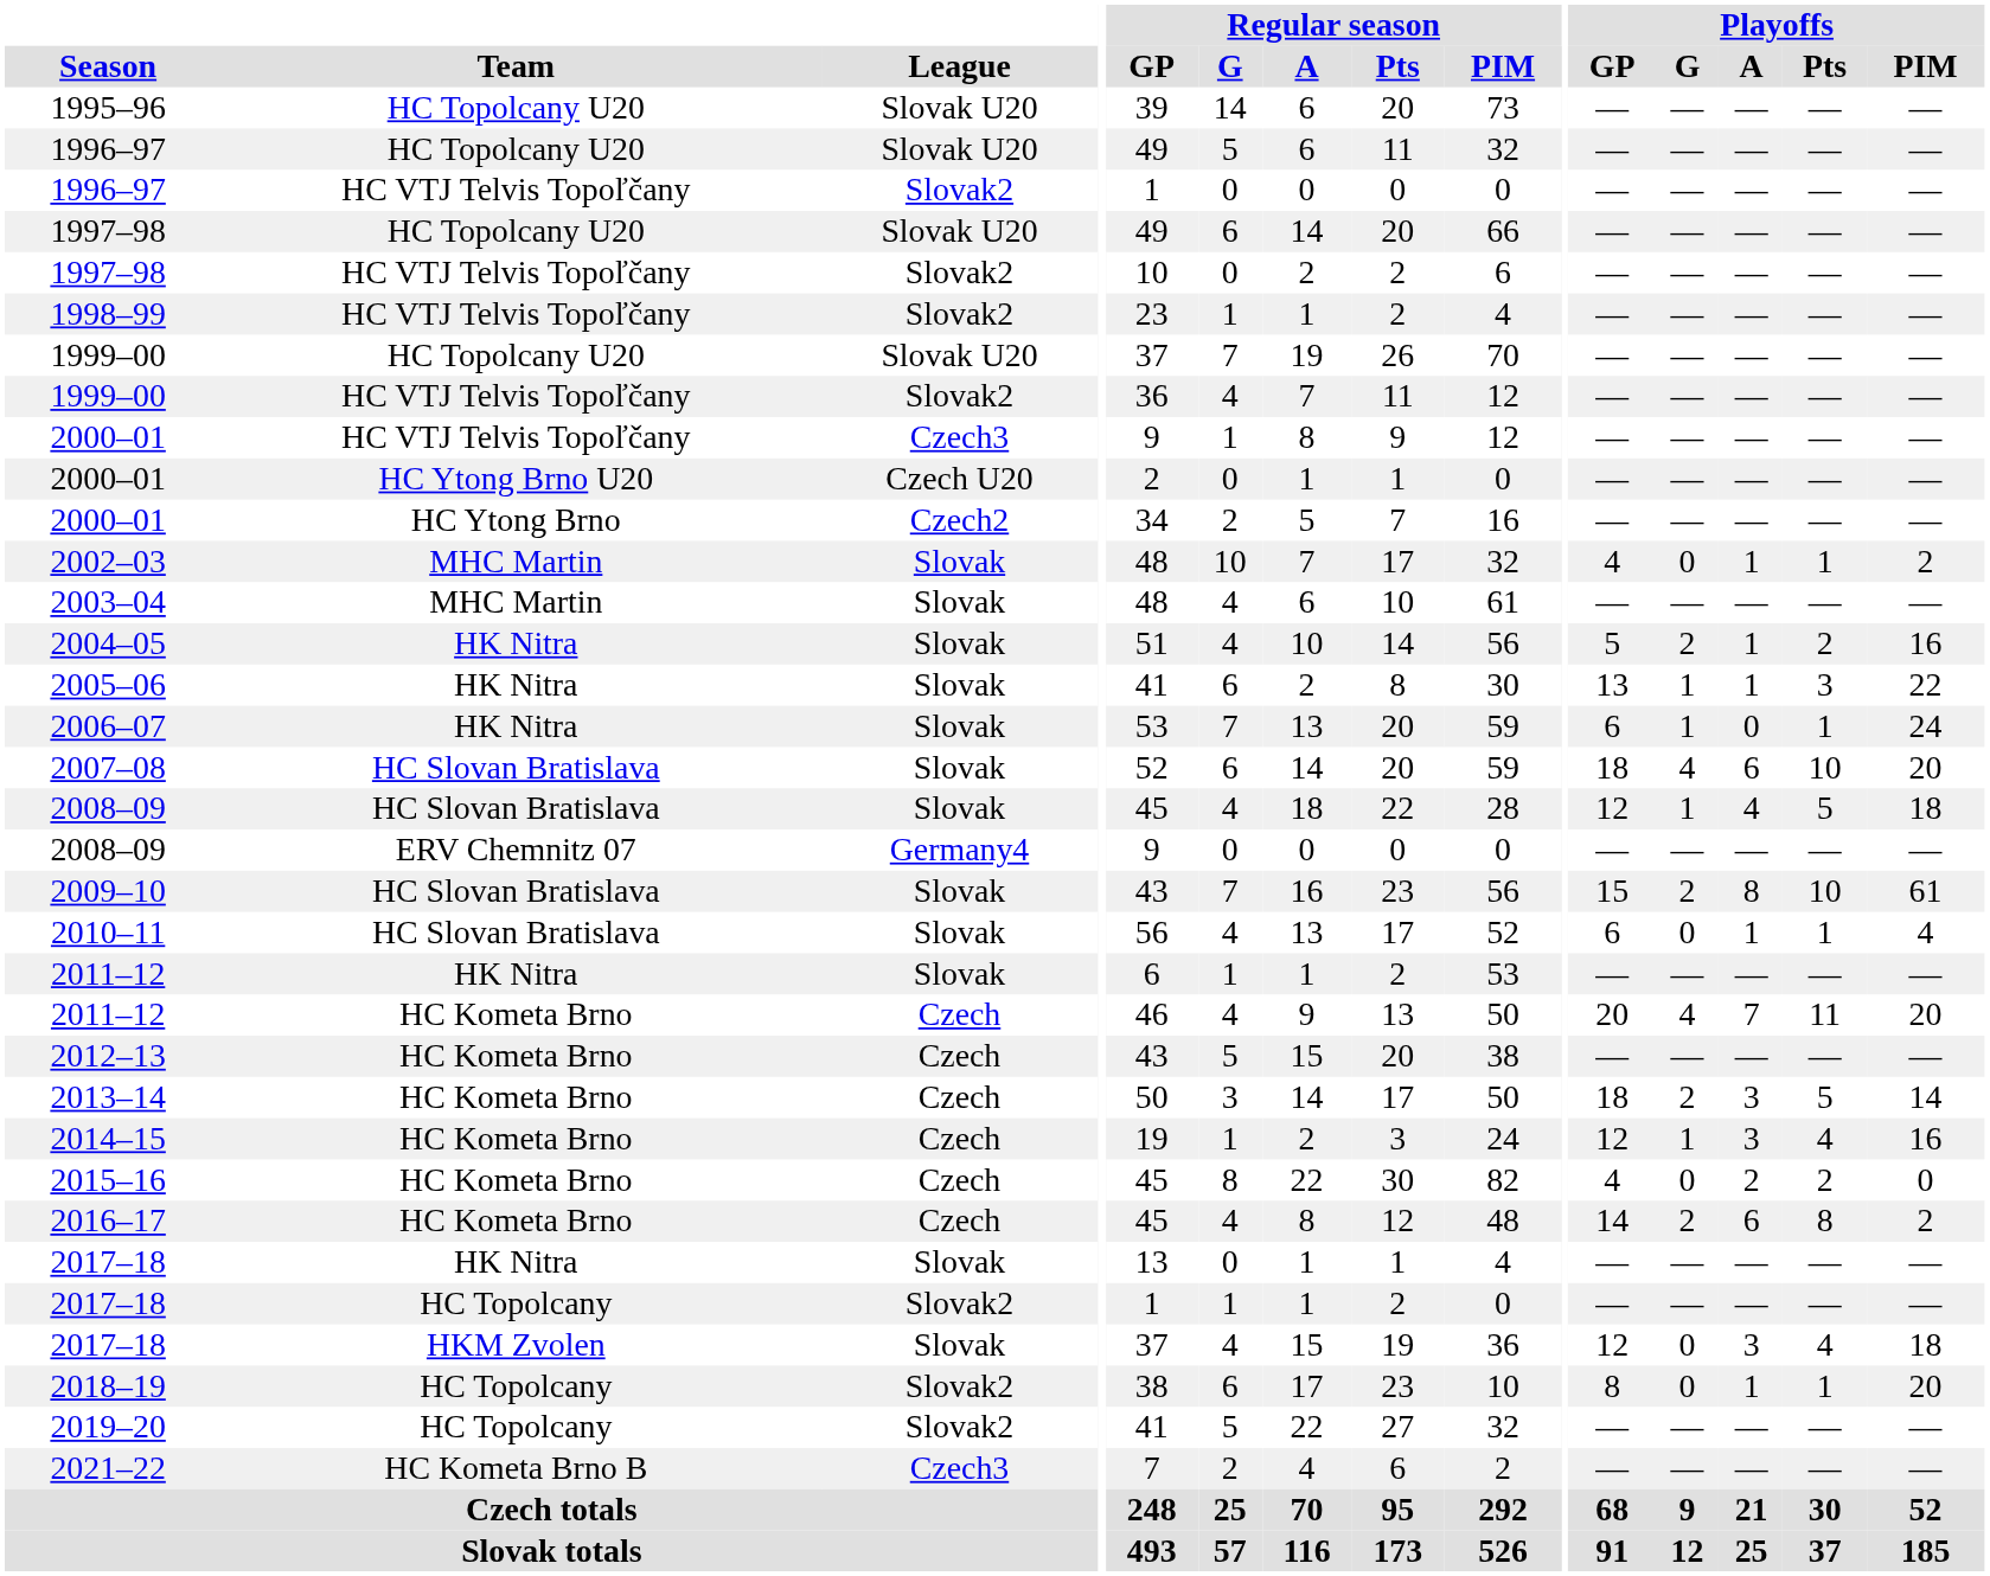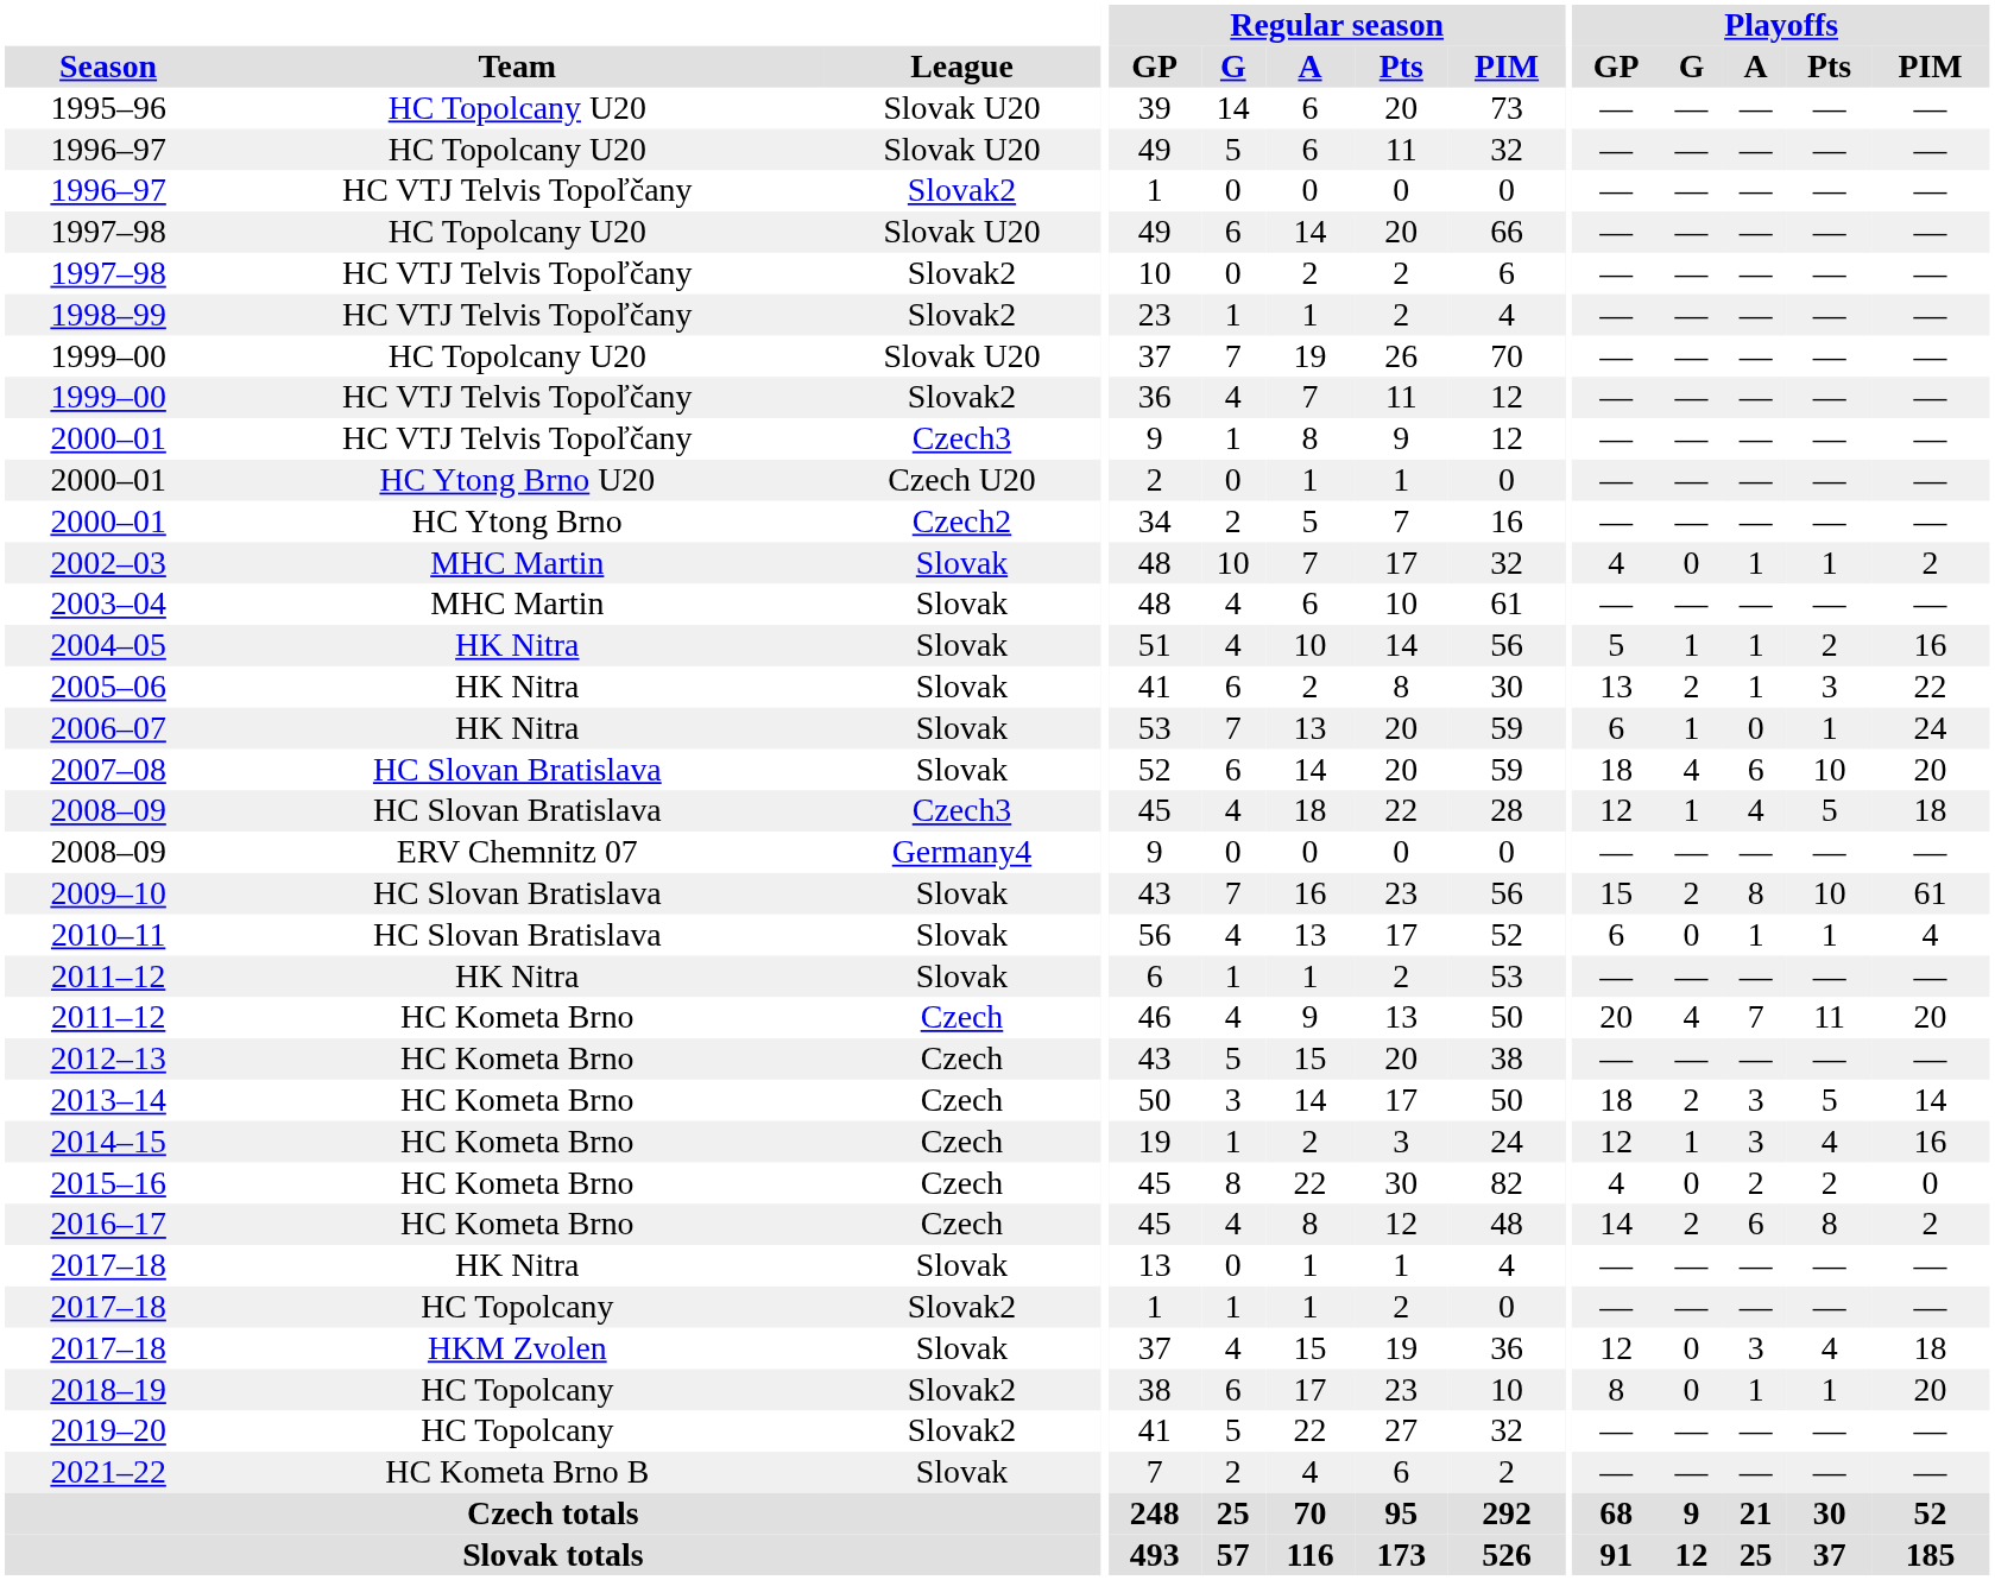 <table border="0" cellpadding="1" cellspacing="0" style="text-align:center; width:60em">
 <tr bgcolor="#e0e0e0">
 <th colspan="3" bgcolor="#ffffff"></th>
 <th rowspan="99" bgcolor="#ffffff"></th>
 <th colspan="5"><a href='#'>Regular season</a></th>
 <th rowspan="99" bgcolor="#ffffff"></th>
 <th colspan="5"><a href='#'>Playoffs</a></th>
 </tr>
 <tr bgcolor="#e0e0e0">
 <th><a href='#'>Season</a></th>
 <th>Team</th>
 <th>League</th>
 <th>GP</th>
 <th><a href='#'>G</a></th>
 <th><a href='#'>A</a></th>
 <th><a href='#'>Pts</a></th>
 <th><a href='#'>PIM</a></th>
 <th>GP</th>
 <th>G</th>
 <th>A</th>
 <th>Pts</th>
 <th>PIM</th>
 </tr>
 <tr>
 <td>1995–96</td>
 <td><a href='#'>HC Topolcany</a> U20</td>
 <td>Slovak U20</td>
 <td>39</td>
 <td>14</td>
 <td>6</td>
 <td>20</td>
 <td>73</td>
 <td>—</td>
 <td>—</td>
 <td>—</td>
 <td>—</td>
 <td>—</td>
 </tr>
 <tr bgcolor="#f0f0f0">
 <td>1996–97</td>
 <td>HC Topolcany U20</td>
 <td>Slovak U20</td>
 <td>49</td>
 <td>5</td>
 <td>6</td>
 <td>11</td>
 <td>32</td>
 <td>—</td>
 <td>—</td>
 <td>—</td>
 <td>—</td>
 <td>—</td>
 </tr>
 <tr>
 <td><a href='#'>1996–97</a></td>
 <td>HC VTJ Telvis Topoľčany</td>
 <td><a href='#'>Slovak2</a></td>
 <td>1</td>
 <td>0</td>
 <td>0</td>
 <td>0</td>
 <td>0</td>
 <td>—</td>
 <td>—</td>
 <td>—</td>
 <td>—</td>
 <td>—</td>
 </tr>
 <tr bgcolor="#f0f0f0">
 <td>1997–98</td>
 <td>HC Topolcany U20</td>
 <td>Slovak U20</td>
 <td>49</td>
 <td>6</td>
 <td>14</td>
 <td>20</td>
 <td>66</td>
 <td>—</td>
 <td>—</td>
 <td>—</td>
 <td>—</td>
 <td>—</td>
 </tr>
 <tr>
 <td><a href='#'>1997–98</a></td>
 <td>HC VTJ Telvis Topoľčany</td>
 <td>Slovak2</td>
 <td>10</td>
 <td>0</td>
 <td>2</td>
 <td>2</td>
 <td>6</td>
 <td>—</td>
 <td>—</td>
 <td>—</td>
 <td>—</td>
 <td>—</td>
 </tr>
 <tr bgcolor="#f0f0f0">
 <td><a href='#'>1998–99</a></td>
 <td>HC VTJ Telvis Topoľčany</td>
 <td>Slovak2</td>
 <td>23</td>
 <td>1</td>
 <td>1</td>
 <td>2</td>
 <td>4</td>
 <td>—</td>
 <td>—</td>
 <td>—</td>
 <td>—</td>
 <td>—</td>
 </tr>
 <tr>
 <td>1999–00</td>
 <td>HC Topolcany U20</td>
 <td>Slovak U20</td>
 <td>37</td>
 <td>7</td>
 <td>19</td>
 <td>26</td>
 <td>70</td>
 <td>—</td>
 <td>—</td>
 <td>—</td>
 <td>—</td>
 <td>—</td>
 </tr>
 <tr bgcolor="#f0f0f0">
 <td><a href='#'>1999–00</a></td>
 <td>HC VTJ Telvis Topoľčany</td>
 <td>Slovak2</td>
 <td>36</td>
 <td>4</td>
 <td>7</td>
 <td>11</td>
 <td>12</td>
 <td>—</td>
 <td>—</td>
 <td>—</td>
 <td>—</td>
 <td>—</td>
 </tr>
 <tr>
 <td><a href='#'>2000–01</a></td>
 <td>HC VTJ Telvis Topoľčany</td>
 <td><a href='#'>Czech3</a></td>
 <td>9</td>
 <td>1</td>
 <td>8</td>
 <td>9</td>
 <td>12</td>
 <td>—</td>
 <td>—</td>
 <td>—</td>
 <td>—</td>
 <td>—</td>
 </tr>
 <tr bgcolor="#f0f0f0">
 <td>2000–01</td>
 <td><a href='#'>HC Ytong Brno</a> U20</td>
 <td>Czech U20</td>
 <td>2</td>
 <td>0</td>
 <td>1</td>
 <td>1</td>
 <td>0</td>
 <td>—</td>
 <td>—</td>
 <td>—</td>
 <td>—</td>
 <td>—</td>
 </tr>
 <tr>
 <td><a href='#'>2000–01</a></td>
 <td>HC Ytong Brno</td>
 <td><a href='#'>Czech2</a></td>
 <td>34</td>
 <td>2</td>
 <td>5</td>
 <td>7</td>
 <td>16</td>
 <td>—</td>
 <td>—</td>
 <td>—</td>
 <td>—</td>
 <td>—</td>
 </tr>
 <tr bgcolor="#f0f0f0">
 <td><a href='#'>2002–03</a></td>
 <td><a href='#'>MHC Martin</a></td>
 <td><a href='#'>Slovak</a></td>
 <td>48</td>
 <td>10</td>
 <td>7</td>
 <td>17</td>
 <td>32</td>
 <td>4</td>
 <td>0</td>
 <td>1</td>
 <td>1</td>
 <td>2</td>
 </tr>
 <tr>
 <td><a href='#'>2003–04</a></td>
 <td>MHC Martin</td>
 <td>Slovak</td>
 <td>48</td>
 <td>4</td>
 <td>6</td>
 <td>10</td>
 <td>61</td>
 <td>—</td>
 <td>—</td>
 <td>—</td>
 <td>—</td>
 <td>—</td>
 </tr>
 <tr bgcolor="#f0f0f0">
 <td><a href='#'>2004–05</a></td>
 <td><a href='#'>HK Nitra</a></td>
 <td>Slovak</td>
 <td>51</td>
 <td>4</td>
 <td>10</td>
 <td>14</td>
 <td>56</td>
 <td>5</td>
-<td>2</td>
+<td>1</td>
 <td>1</td>
 <td>2</td>
 <td>16</td>
 </tr>
 <tr>
 <td><a href='#'>2005–06</a></td>
 <td>HK Nitra</td>
 <td>Slovak</td>
 <td>41</td>
 <td>6</td>
 <td>2</td>
 <td>8</td>
 <td>30</td>
 <td>13</td>
-<td>1</td>
+<td>2</td>
 <td>1</td>
 <td>3</td>
 <td>22</td>
 </tr>
 <tr bgcolor="#f0f0f0">
 <td><a href='#'>2006–07</a></td>
 <td>HK Nitra</td>
 <td>Slovak</td>
 <td>53</td>
 <td>7</td>
 <td>13</td>
 <td>20</td>
 <td>59</td>
 <td>6</td>
 <td>1</td>
 <td>0</td>
 <td>1</td>
 <td>24</td>
 </tr>
 <tr>
 <td><a href='#'>2007–08</a></td>
 <td><a href='#'>HC Slovan Bratislava</a></td>
 <td>Slovak</td>
 <td>52</td>
 <td>6</td>
 <td>14</td>
 <td>20</td>
 <td>59</td>
 <td>18</td>
 <td>4</td>
 <td>6</td>
 <td>10</td>
 <td>20</td>
 </tr>
 <tr bgcolor="#f0f0f0">
 <td><a href='#'>2008–09</a></td>
 <td>HC Slovan Bratislava</td>
-<td>Slovak</td>
+<td><a href='#'>Czech3</a></td>
 <td>45</td>
 <td>4</td>
 <td>18</td>
 <td>22</td>
 <td>28</td>
 <td>12</td>
 <td>1</td>
 <td>4</td>
 <td>5</td>
 <td>18</td>
 </tr>
 <tr>
 <td>2008–09</td>
 <td>ERV Chemnitz 07</td>
 <td><a href='#'>Germany4</a></td>
 <td>9</td>
 <td>0</td>
 <td>0</td>
 <td>0</td>
 <td>0</td>
 <td>—</td>
 <td>—</td>
 <td>—</td>
 <td>—</td>
 <td>—</td>
 </tr>
 <tr bgcolor="#f0f0f0">
 <td><a href='#'>2009–10</a></td>
 <td>HC Slovan Bratislava</td>
 <td>Slovak</td>
 <td>43</td>
 <td>7</td>
 <td>16</td>
 <td>23</td>
 <td>56</td>
 <td>15</td>
 <td>2</td>
 <td>8</td>
 <td>10</td>
 <td>61</td>
 </tr>
 <tr>
 <td><a href='#'>2010–11</a></td>
 <td>HC Slovan Bratislava</td>
 <td>Slovak</td>
 <td>56</td>
 <td>4</td>
 <td>13</td>
 <td>17</td>
 <td>52</td>
 <td>6</td>
 <td>0</td>
 <td>1</td>
 <td>1</td>
 <td>4</td>
 </tr>
 <tr bgcolor="#f0f0f0">
 <td><a href='#'>2011–12</a></td>
 <td>HK Nitra</td>
 <td>Slovak</td>
 <td>6</td>
 <td>1</td>
 <td>1</td>
 <td>2</td>
 <td>53</td>
 <td>—</td>
 <td>—</td>
 <td>—</td>
 <td>—</td>
 <td>—</td>
 </tr>
 <tr>
 <td><a href='#'>2011–12</a></td>
 <td>HC Kometa Brno</td>
 <td><a href='#'>Czech</a></td>
 <td>46</td>
 <td>4</td>
 <td>9</td>
 <td>13</td>
 <td>50</td>
 <td>20</td>
 <td>4</td>
 <td>7</td>
 <td>11</td>
 <td>20</td>
 </tr>
 <tr bgcolor="#f0f0f0">
 <td><a href='#'>2012–13</a></td>
 <td>HC Kometa Brno</td>
 <td>Czech</td>
 <td>43</td>
 <td>5</td>
 <td>15</td>
 <td>20</td>
 <td>38</td>
 <td>—</td>
 <td>—</td>
 <td>—</td>
 <td>—</td>
 <td>—</td>
 </tr>
 <tr>
 <td><a href='#'>2013–14</a></td>
 <td>HC Kometa Brno</td>
 <td>Czech</td>
 <td>50</td>
 <td>3</td>
 <td>14</td>
 <td>17</td>
 <td>50</td>
 <td>18</td>
 <td>2</td>
 <td>3</td>
 <td>5</td>
 <td>14</td>
 </tr>
 <tr bgcolor="#f0f0f0">
 <td><a href='#'>2014–15</a></td>
 <td>HC Kometa Brno</td>
 <td>Czech</td>
 <td>19</td>
 <td>1</td>
 <td>2</td>
 <td>3</td>
 <td>24</td>
 <td>12</td>
 <td>1</td>
 <td>3</td>
 <td>4</td>
 <td>16</td>
 </tr>
 <tr>
 <td><a href='#'>2015–16</a></td>
 <td>HC Kometa Brno</td>
 <td>Czech</td>
 <td>45</td>
 <td>8</td>
 <td>22</td>
 <td>30</td>
 <td>82</td>
 <td>4</td>
 <td>0</td>
 <td>2</td>
 <td>2</td>
 <td>0</td>
 </tr>
 <tr bgcolor="#f0f0f0">
 <td><a href='#'>2016–17</a></td>
 <td>HC Kometa Brno</td>
 <td>Czech</td>
 <td>45</td>
 <td>4</td>
 <td>8</td>
 <td>12</td>
 <td>48</td>
 <td>14</td>
 <td>2</td>
 <td>6</td>
 <td>8</td>
 <td>2</td>
 </tr>
 <tr>
 <td><a href='#'>2017–18</a></td>
 <td>HK Nitra</td>
 <td>Slovak</td>
 <td>13</td>
 <td>0</td>
 <td>1</td>
 <td>1</td>
 <td>4</td>
 <td>—</td>
 <td>—</td>
 <td>—</td>
 <td>—</td>
 <td>—</td>
 </tr>
 <tr bgcolor="#f0f0f0">
 <td><a href='#'>2017–18</a></td>
 <td>HC Topolcany</td>
 <td>Slovak2</td>
 <td>1</td>
 <td>1</td>
 <td>1</td>
 <td>2</td>
 <td>0</td>
 <td>—</td>
 <td>—</td>
 <td>—</td>
 <td>—</td>
 <td>—</td>
 </tr>
 <tr>
 <td><a href='#'>2017–18</a></td>
 <td><a href='#'>HKM Zvolen</a></td>
 <td>Slovak</td>
 <td>37</td>
 <td>4</td>
 <td>15</td>
 <td>19</td>
 <td>36</td>
 <td>12</td>
 <td>0</td>
 <td>3</td>
 <td>4</td>
 <td>18</td>
 </tr>
 <tr bgcolor="#f0f0f0">
 <td><a href='#'>2018–19</a></td>
 <td>HC Topolcany</td>
 <td>Slovak2</td>
 <td>38</td>
 <td>6</td>
 <td>17</td>
 <td>23</td>
 <td>10</td>
 <td>8</td>
 <td>0</td>
 <td>1</td>
 <td>1</td>
 <td>20</td>
 </tr>
 <tr>
 <td><a href='#'>2019–20</a></td>
 <td>HC Topolcany</td>
 <td>Slovak2</td>
 <td>41</td>
 <td>5</td>
 <td>22</td>
 <td>27</td>
 <td>32</td>
 <td>—</td>
 <td>—</td>
 <td>—</td>
 <td>—</td>
 <td>—</td>
 </tr>
 <tr bgcolor="#f0f0f0">
 <td><a href='#'>2021–22</a></td>
 <td>HC Kometa Brno B</td>
-<td><a href='#'>Czech3</a></td>
+<td>Slovak</td>
 <td>7</td>
 <td>2</td>
 <td>4</td>
 <td>6</td>
 <td>2</td>
 <td>—</td>
 <td>—</td>
 <td>—</td>
 <td>—</td>
 <td>—</td>
 </tr>
 <tr>
 </tr>
 <tr ALIGN="center" bgcolor="#e0e0e0">
 <th colspan="3">Czech totals</th>
 <th ALIGN="center">248</th>
 <th ALIGN="center">25</th>
 <th ALIGN="center">70</th>
 <th ALIGN="center">95</th>
 <th ALIGN="center">292</th>
 <th ALIGN="center">68</th>
 <th ALIGN="center">9</th>
 <th ALIGN="center">21</th>
 <th ALIGN="center">30</th>
 <th ALIGN="center">52</th>
 </tr>
 <tr>
 </tr>
 <tr ALIGN="center" bgcolor="#e0e0e0">
 <th colspan="3">Slovak totals</th>
 <th ALIGN="center">493</th>
 <th ALIGN="center">57</th>
 <th ALIGN="center">116</th>
 <th ALIGN="center">173</th>
 <th ALIGN="center">526</th>
 <th ALIGN="center">91</th>
 <th ALIGN="center">12</th>
 <th ALIGN="center">25</th>
 <th ALIGN="center">37</th>
 <th ALIGN="center">185</th>
 </tr>
 </table>
